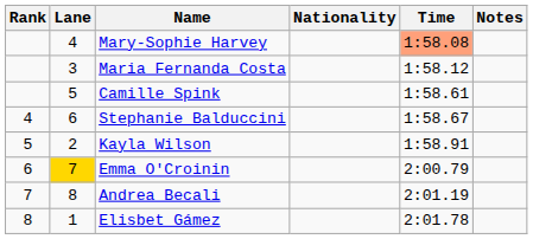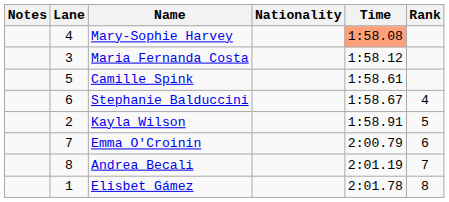 <table class="wikitable sortable" style="text-align:center">
 <tr>
-<th>Rank</th>
+<th>Notes</th>
 <th>Lane</th>
 <th>Name</th>
 <th>Nationality</th>
 <th>Time</th>
-<th>Notes</th>
+<th>Rank</th>
 </tr>
 <tr>
 <td></td>
 <td>4</td>
 <td align="left"><a href='#'>Mary-Sophie Harvey</a></td>
 <td align="left"></td>
 <td style="background: lightsalmon;">1:58.08</td>
 <td></td>
 </tr>
 <tr>
 <td></td>
 <td>3</td>
 <td align="left"><a href='#'>Maria Fernanda Costa</a></td>
 <td align="left"></td>
 <td>1:58.12</td>
 <td></td>
 </tr>
 <tr>
 <td></td>
 <td>5</td>
 <td align="left"><a href='#'>Camille Spink</a></td>
 <td align="left"></td>
 <td>1:58.61</td>
 <td></td>
 </tr>
 <tr>
-<td>4</td>
+<td></td>
 <td>6</td>
 <td align="left"><a href='#'>Stephanie Balduccini</a></td>
 <td align="left"></td>
 <td>1:58.67</td>
-<td></td>
+<td>4</td>
 </tr>
 <tr>
-<td>5</td>
+<td></td>
 <td>2</td>
 <td align="left"><a href='#'>Kayla Wilson</a></td>
 <td align="left"></td>
 <td>1:58.91</td>
-<td></td>
+<td>5</td>
 </tr>
 <tr>
-<td>6</td>
-<td style="background: gold;">7</td>
+<td></td>
+<td>7</td>
 <td align="left"><a href='#'>Emma O'Croinin</a></td>
 <td align="left"></td>
 <td>2:00.79</td>
-<td></td>
+<td>6</td>
 </tr>
 <tr>
-<td>7</td>
+<td></td>
 <td>8</td>
 <td align="left"><a href='#'>Andrea Becali</a></td>
 <td align="left"></td>
 <td>2:01.19</td>
-<td></td>
+<td>7</td>
 </tr>
 <tr>
-<td>8</td>
+<td></td>
 <td>1</td>
 <td align="left"><a href='#'>Elisbet Gámez</a></td>
 <td align="left"></td>
 <td>2:01.78</td>
-<td></td>
+<td>8</td>
 </tr>
 </table>
